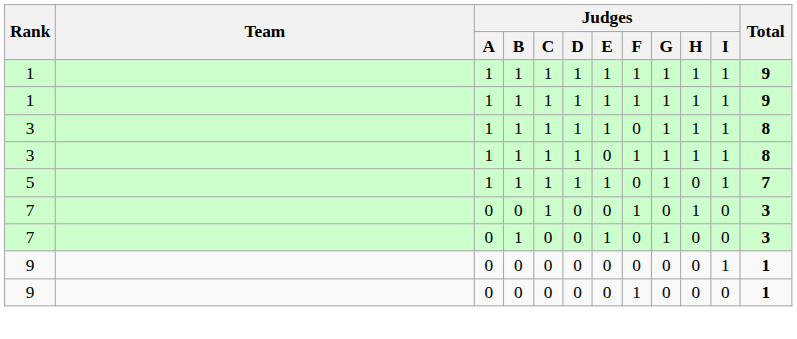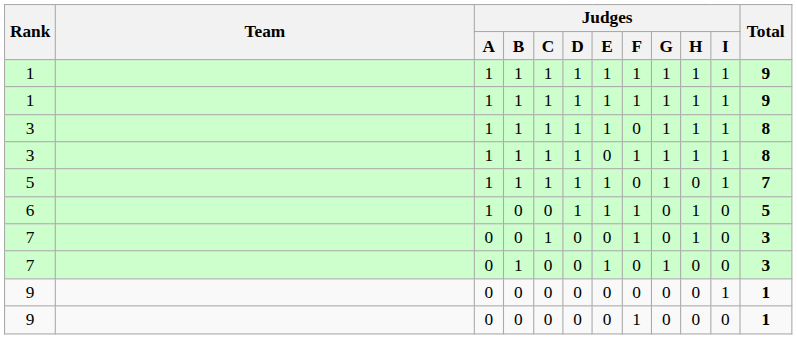 <table class=wikitable style="text-align:center">
 <tr>
 <th rowspan="2" width=40>Rank</th>
 <th rowspan="2" width=380>Team</th>
 <th colspan="9">Judges</th>
 <th rowspan="2" width=40>Total</th>
 </tr>
 <tr>
 <th width=20>A</th>
 <th width=20>B</th>
 <th width=20>C</th>
 <th width=20>D</th>
 <th width=20>E</th>
 <th width=20>F</th>
 <th width=20>G</th>
 <th width=20>H</th>
 <th width=20>I</th>
 </tr>
 <tr bgcolor="ccffcc">
 <td>1</td>
 <td align=left></td>
 <td>1</td>
 <td>1</td>
 <td>1</td>
 <td>1</td>
 <td>1</td>
 <td>1</td>
 <td>1</td>
 <td>1</td>
 <td>1</td>
 <td><strong>9</strong></td>
 </tr>
 <tr bgcolor="ccffcc">
 <td>1</td>
 <td align=left></td>
 <td>1</td>
 <td>1</td>
 <td>1</td>
 <td>1</td>
 <td>1</td>
 <td>1</td>
 <td>1</td>
 <td>1</td>
 <td>1</td>
 <td><strong>9</strong></td>
 </tr>
 <tr bgcolor="ccffcc">
 <td>3</td>
 <td align=left></td>
 <td>1</td>
 <td>1</td>
 <td>1</td>
 <td>1</td>
 <td>1</td>
 <td>0</td>
 <td>1</td>
 <td>1</td>
 <td>1</td>
 <td><strong>8</strong></td>
 </tr>
 <tr bgcolor="ccffcc">
 <td>3</td>
 <td align=left></td>
 <td>1</td>
 <td>1</td>
 <td>1</td>
 <td>1</td>
 <td>0</td>
 <td>1</td>
 <td>1</td>
 <td>1</td>
 <td>1</td>
 <td><strong>8</strong></td>
 </tr>
 <tr bgcolor="ccffcc">
 <td>5</td>
 <td align=left></td>
 <td>1</td>
 <td>1</td>
 <td>1</td>
 <td>1</td>
 <td>1</td>
 <td>0</td>
 <td>1</td>
 <td>0</td>
 <td>1</td>
 <td><strong>7</strong></td>
 </tr>
 <tr bgcolor="ccffcc">
+<td>6</td>
+<td align=left></td>
+<td>1</td>
+<td>0</td>
+<td>0</td>
+<td>1</td>
+<td>1</td>
+<td>1</td>
+<td>0</td>
+<td>1</td>
+<td>0</td>
+<td><strong>5</strong></td>
+</tr>
+<tr bgcolor="ccffcc">
 <td>7</td>
 <td align=left></td>
 <td>0</td>
 <td>0</td>
 <td>1</td>
 <td>0</td>
 <td>0</td>
 <td>1</td>
 <td>0</td>
 <td>1</td>
 <td>0</td>
 <td><strong>3</strong></td>
 </tr>
 <tr bgcolor="ccffcc">
 <td>7</td>
 <td align=left></td>
 <td>0</td>
 <td>1</td>
 <td>0</td>
 <td>0</td>
 <td>1</td>
 <td>0</td>
 <td>1</td>
 <td>0</td>
 <td>0</td>
 <td><strong>3</strong></td>
 </tr>
 <tr>
 <td>9</td>
 <td align=left></td>
 <td>0</td>
 <td>0</td>
 <td>0</td>
 <td>0</td>
 <td>0</td>
 <td>0</td>
 <td>0</td>
 <td>0</td>
 <td>1</td>
 <td><strong>1</strong></td>
 </tr>
 <tr>
 <td>9</td>
 <td align=left></td>
 <td>0</td>
 <td>0</td>
 <td>0</td>
 <td>0</td>
 <td>0</td>
 <td>1</td>
 <td>0</td>
 <td>0</td>
 <td>0</td>
 <td><strong>1</strong></td>
 </tr>
 </table>
